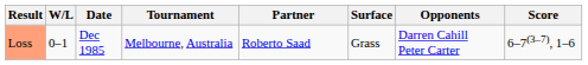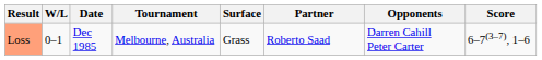 <table class="sortable wikitable">
 <tr>
 <th style="width:40px">Result</th>
 <th style="width:30px" class="unsortable">W/L</th>
 <th style="width:50px">Date</th>
 <th style="width:140px">Tournament</th>
+<th style="width:50px">Surface</th>
 <th style="width:130px">Partner</th>
-<th style="width:50px">Surface</th>
 <th style="width:130px">Opponents</th>
 <th style="width:90px" class="unsortable">Score</th>
 </tr>
 <tr>
 <td style="background:#ffa07a;">Loss</td>
 <td>0–1</td>
 <td><a href='#'>Dec 1985</a></td>
 <td><a href='#'>Melbourne</a>, <a href='#'>Australia</a></td>
+<td>Grass</td>
 <td> <a href='#'>Roberto Saad</a></td>
-<td>Grass</td>
 <td> <a href='#'>Darren Cahill</a><br> <a href='#'>Peter Carter</a></td>
 <td>6–7<sup>(3–7)</sup>, 1–6</td>
 </tr>
 </table>
